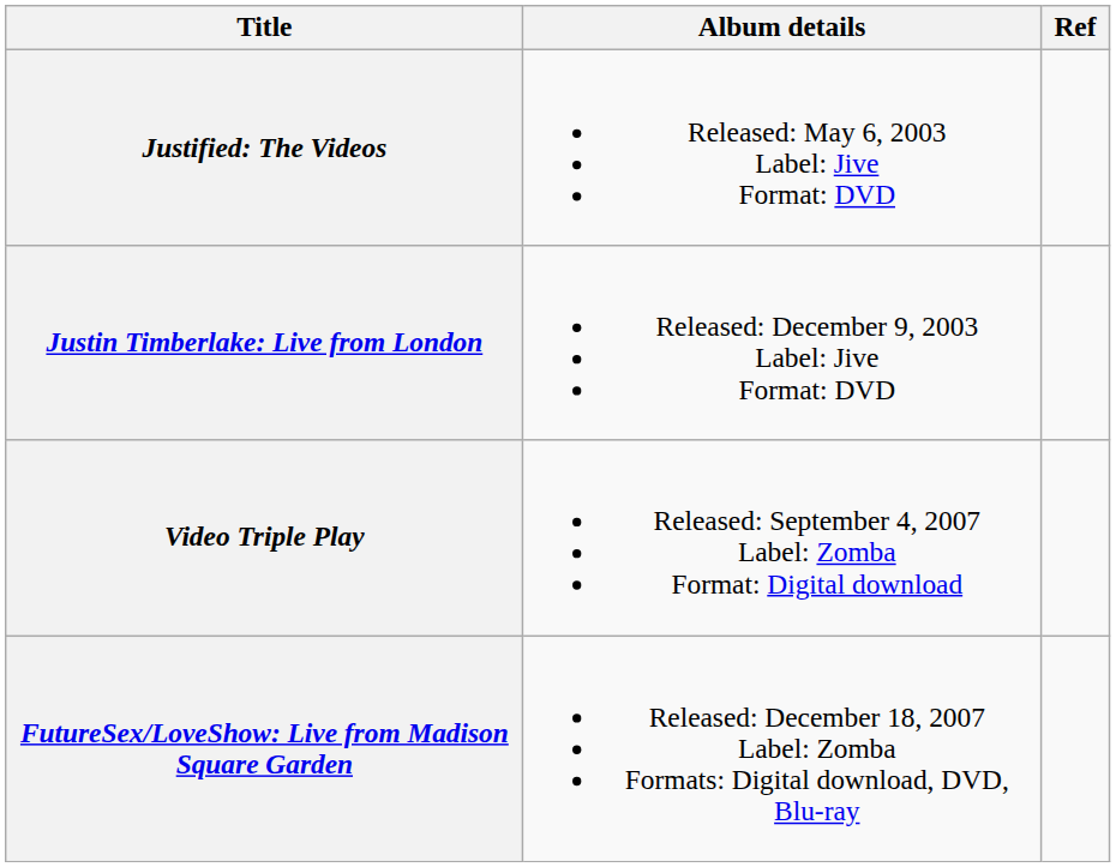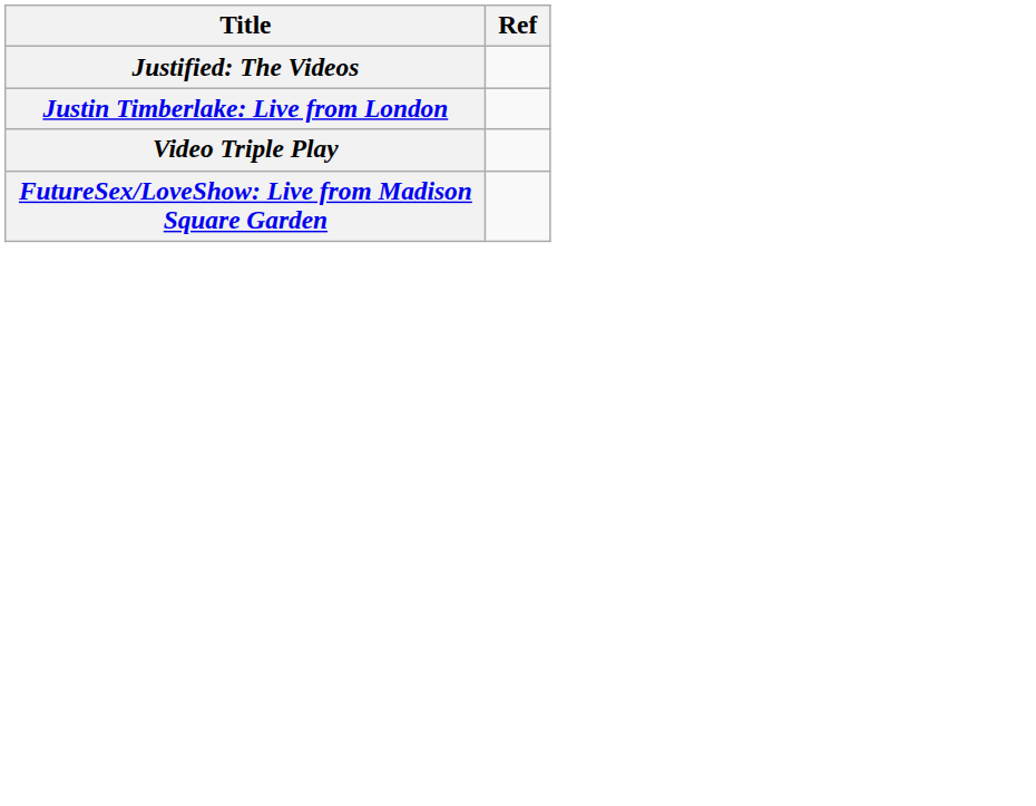 <table class="wikitable plainrowheaders" style="text-align:center;">
 <tr>
 <th scope="col" style="width:18em;">Title</th>
-<th scope="col" style="width:18em;">Album details</th>
 <th scope="col" style="width:2em;">Ref</th>
 </tr>
 <tr>
 <th scope="row"><em>Justified: The Videos</em></th>
-<td><br><ul><li>Released: May 6, 2003</li><li>Label: <a href='#'>Jive</a></li><li>Format: <a href='#'>DVD</a></li></ul></td>
 <td></td>
 </tr>
 <tr>
 <th scope="row"><em><a href='#'>Justin Timberlake: Live from London</a></em></th>
-<td><br><ul><li>Released: December 9, 2003</li><li>Label: Jive</li><li>Format: DVD</li></ul></td>
 <td></td>
 </tr>
 <tr>
 <th scope="row"><em>Video Triple Play</em></th>
-<td><br><ul><li>Released: September 4, 2007</li><li>Label: <a href='#'>Zomba</a></li><li>Format: <a href='#'>Digital download</a></li></ul></td>
 <td></td>
 </tr>
 <tr>
 <th scope="row"><em><a href='#'>FutureSex/LoveShow: Live from Madison Square Garden</a></em></th>
-<td><br><ul><li>Released: December 18, 2007</li><li>Label: Zomba</li><li>Formats: Digital download, DVD, <a href='#'>Blu-ray</a></li></ul></td>
 <td></td>
 </tr>
 </table>
